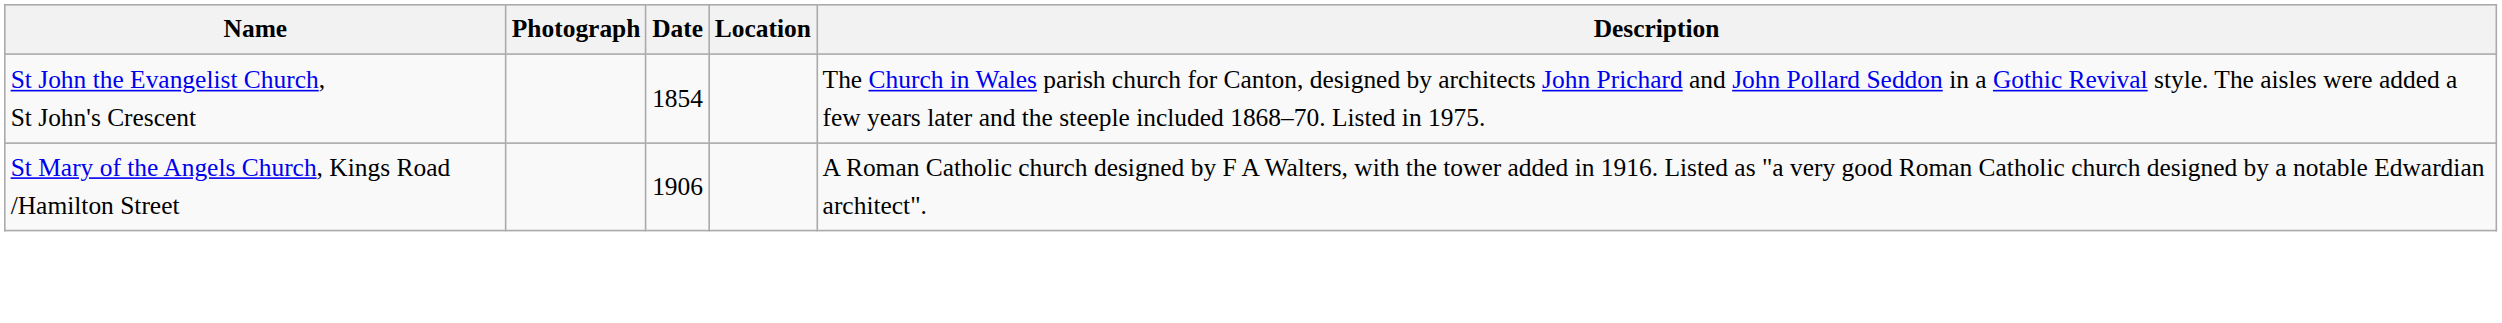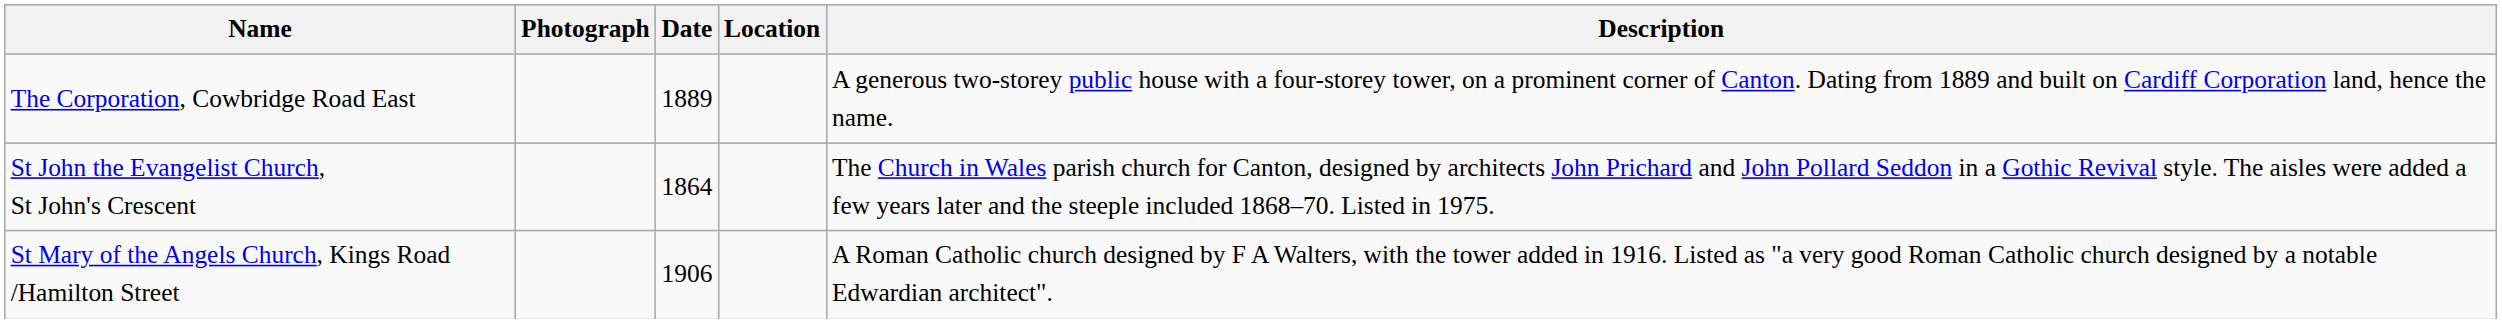 <table class="wikitable sortable" style="border:0px;text-align:left;line-height:150%;">
 <tr>
 <th>Name</th>
 <th class="unsortable">Photograph</th>
 <th>Date</th>
 <th class="unsortable">Location</th>
 <th class="unsortable">Description</th>
 </tr>
 <tr>
+<td><a href='#'>The Corporation</a>, Cowbridge Road East</td>
+<td></td>
+<td>1889</td>
+<td><small></small></td>
+<td>A generous two-storey <a href='#'>public</a> house with a four-storey tower, on a prominent corner of <a href='#'>Canton</a>. Dating from 1889 and built on <a href='#'>Cardiff Corporation</a> land, hence the name.</td>
+</tr>
+<tr>
 <td><a href='#'>St John the Evangelist Church</a>, St John's Crescent</td>
 <td></td>
-<td>1854</td>
+<td>1864</td>
 <td><small></small></td>
 <td>The <a href='#'>Church in Wales</a> parish church for Canton, designed by architects <a href='#'>John Prichard</a> and <a href='#'>John Pollard Seddon</a> in a <a href='#'>Gothic Revival</a> style. The aisles were added a few years later and the steeple included 1868–70. Listed in 1975.</td>
 </tr>
 <tr>
 <td><a href='#'>St Mary of the Angels Church</a>, Kings Road /Hamilton Street</td>
 <td></td>
 <td>1906</td>
 <td><small></small></td>
 <td>A Roman Catholic church designed by F A Walters, with the tower added in 1916. Listed as "a very good Roman Catholic church designed by a notable Edwardian architect".</td>
 </tr>
 <tr>
 </tr>
 </table>
